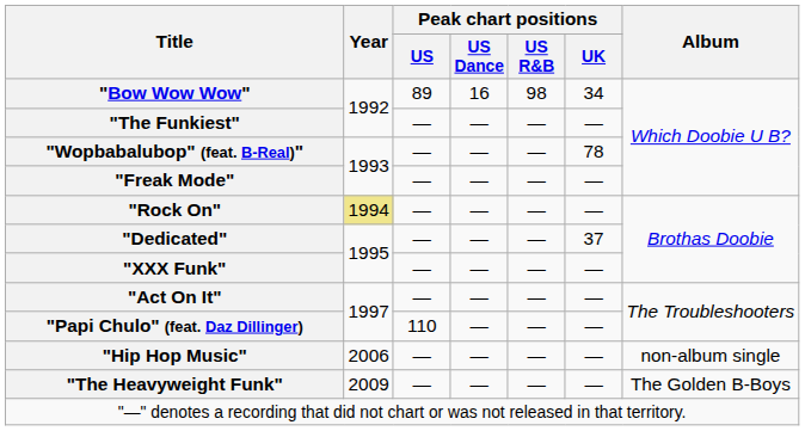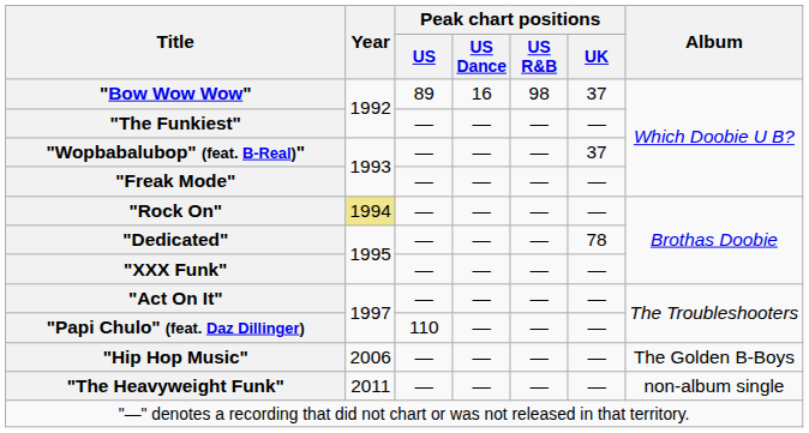 <table class="wikitable plainrowheaders" style="text-align:center;" border="1">
 <tr>
 <th scope="col" rowspan="2" style="width:18em;">Title</th>
 <th scope="col" rowspan="2">Year</th>
 <th scope="col" colspan="4">Peak chart positions</th>
 <th scope="col" rowspan="2">Album</th>
 </tr>
 <tr>
 <th scope="col" style="width:3em;font-size:90%;"><a href='#'>US</a><br></th>
 <th scope="col" style="width:3em;font-size:90%;"><a href='#'>US<br>Dance</a><br></th>
 <th scope="col" style="width:3em;font-size:90%;"><a href='#'>US<br>R&B</a><br></th>
 <th scope="col" style="width:3em;font-size:90%;"><a href='#'>UK</a><br></th>
 </tr>
 <tr>
 <th scope="row">"<a href='#'>Bow Wow Wow</a>"</th>
 <td rowspan="2">1992</td>
 <td>89</td>
 <td>16</td>
 <td>98</td>
-<td>34</td>
+<td>37</td>
 <td rowspan="4"><em><a href='#'>Which Doobie U B?</a></em></td>
 </tr>
 <tr>
 <th scope="row">"The Funkiest"</th>
 <td>—</td>
 <td>—</td>
 <td>—</td>
 <td>—</td>
 </tr>
 <tr>
 <th scope="row">"Wopbabalubop" <small>(feat. <a href='#'>B-Real</a>)</small>"</th>
 <td rowspan="2">1993</td>
 <td>—</td>
 <td>—</td>
 <td>—</td>
-<td>78</td>
+<td>37</td>
 </tr>
 <tr>
 <th scope="row">"Freak Mode"</th>
 <td>—</td>
 <td>—</td>
 <td>—</td>
 <td>—</td>
 </tr>
 <tr>
 <th scope="row">"Rock On"</th>
 <td rowspan="1" style="background: khaki;">1994</td>
 <td>—</td>
 <td>—</td>
 <td>—</td>
 <td>—</td>
 <td rowspan="3"><em><a href='#'>Brothas Doobie</a></em></td>
 </tr>
 <tr>
 <th scope="row">"Dedicated"</th>
 <td rowspan="2">1995</td>
 <td>—</td>
 <td>—</td>
 <td>—</td>
-<td>37</td>
+<td>78</td>
 </tr>
 <tr>
 <th scope="row">"XXX Funk"</th>
 <td>—</td>
 <td>—</td>
 <td>—</td>
 <td>—</td>
 </tr>
 <tr>
 <th scope="row">"Act On It"</th>
 <td rowspan="2">1997</td>
 <td>—</td>
 <td>—</td>
 <td>—</td>
 <td>—</td>
 <td rowspan="2"><em>The Troubleshooters</em></td>
 </tr>
 <tr>
 <th scope="row">"Papi Chulo" <small>(feat. <a href='#'>Daz Dillinger</a>)</small></th>
 <td>110</td>
 <td>—</td>
 <td>—</td>
 <td>—</td>
 </tr>
 <tr>
 <th scope="row">"Hip Hop Music"</th>
 <td rowspan="1">2006</td>
 <td>—</td>
 <td>—</td>
 <td>—</td>
 <td>—</td>
-<td rowspan="1">non-album single</td>
+<td rowspan="1">The Golden B-Boys</td>
 </tr>
 <tr>
 <th scope="row">"The Heavyweight Funk"</th>
-<td rowspan="1">2009</td>
+<td rowspan="1">2011</td>
 <td>—</td>
 <td>—</td>
 <td>—</td>
 <td>—</td>
-<td rowspan="1">The Golden B-Boys</td>
+<td rowspan="1">non-album single</td>
 </tr>
 <tr>
 <td colspan="10" style="font-size:90%">"—" denotes a recording that did not chart or was not released in that territory.</td>
 </tr>
 </table>
